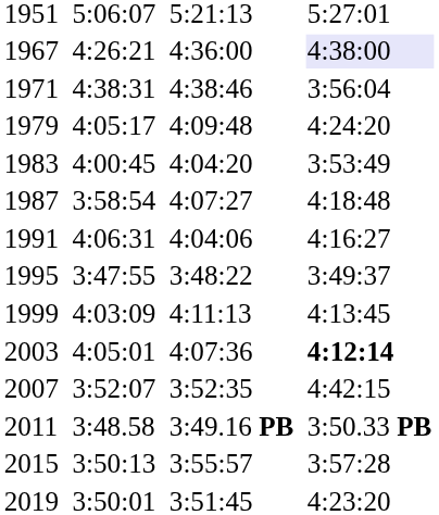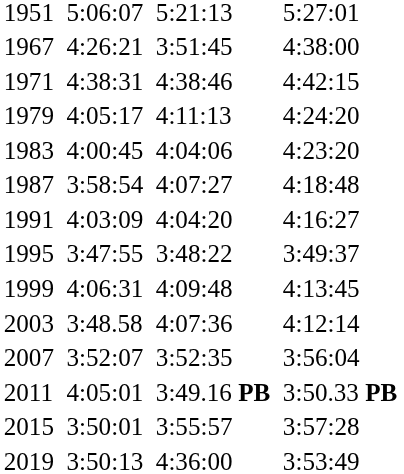 <table>
 <tr>
 <td>1951<br></td>
 <td></td>
 <td>5:06:07</td>
 <td></td>
 <td>5:21:13</td>
 <td></td>
 <td>5:27:01</td>
 </tr>
 <tr>
 <td>1967<br></td>
 <td></td>
 <td>4:26:21</td>
 <td></td>
-<td>4:36:00</td>
+<td>3:51:45 </td>
 <td></td>
-<td style="background: lavender;">4:38:00</td>
+<td>4:38:00</td>
 </tr>
 <tr>
 <td>1971<br></td>
 <td></td>
 <td>4:38:31</td>
 <td></td>
 <td>4:38:46</td>
 <td></td>
-<td>3:56:04</td>
+<td>4:42:15</td>
 </tr>
 <tr>
 <td>1979<br></td>
 <td></td>
 <td>4:05:17</td>
 <td></td>
-<td>4:09:48</td>
+<td>4:11:13</td>
 <td></td>
 <td>4:24:20</td>
 </tr>
 <tr>
 <td>1983<br></td>
 <td></td>
 <td>4:00:45</td>
 <td></td>
-<td>4:04:20</td>
+<td>4:04:06</td>
 <td></td>
-<td>3:53:49 </td>
+<td>4:23:20</td>
 </tr>
 <tr>
 <td>1987<br></td>
 <td></td>
 <td>3:58:54</td>
 <td></td>
 <td>4:07:27</td>
 <td></td>
 <td>4:18:48</td>
 </tr>
 <tr>
 <td>1991<br></td>
 <td></td>
-<td>4:06:31</td>
+<td>4:03:09</td>
 <td></td>
-<td>4:04:06</td>
+<td>4:04:20</td>
 <td></td>
 <td>4:16:27</td>
 </tr>
 <tr>
 <td>1995<br></td>
 <td></td>
 <td>3:47:55</td>
 <td></td>
 <td>3:48:22</td>
 <td></td>
 <td>3:49:37 </td>
 </tr>
 <tr>
 <td>1999<br></td>
 <td></td>
-<td>4:03:09</td>
+<td>4:06:31</td>
 <td></td>
-<td>4:11:13</td>
+<td>4:09:48</td>
 <td></td>
 <td>4:13:45</td>
 </tr>
 <tr>
 <td>2003<br></td>
 <td></td>
-<td>4:05:01</td>
+<td>3:48.58</td>
 <td></td>
 <td>4:07:36</td>
 <td></td>
-<td><strong>4:12:14</strong></td>
+<td>4:12:14</td>
 </tr>
 <tr>
 <td>2007<br></td>
 <td></td>
 <td>3:52:07</td>
 <td></td>
 <td>3:52:35</td>
 <td></td>
-<td>4:42:15</td>
+<td>3:56:04</td>
 </tr>
 <tr>
 <td>2011<br></td>
 <td></td>
-<td>3:48.58</td>
+<td>4:05:01</td>
 <td></td>
 <td>3:49.16 <strong>PB</strong></td>
 <td></td>
 <td>3:50.33 <strong>PB</strong></td>
 </tr>
 <tr>
 <td>2015<br></td>
 <td></td>
-<td>3:50:13 </td>
+<td>3:50:01 </td>
 <td></td>
 <td>3:55:57</td>
 <td></td>
 <td>3:57:28</td>
 </tr>
 <tr>
 <td>2019<br></td>
 <td></td>
-<td>3:50:01 </td>
+<td>3:50:13 </td>
 <td></td>
-<td>3:51:45 </td>
+<td>4:36:00</td>
 <td></td>
-<td>4:23:20</td>
+<td>3:53:49 </td>
 </tr>
 </table>
